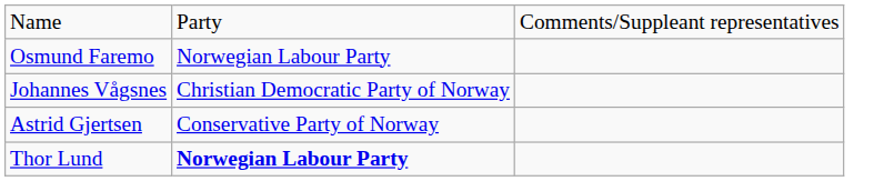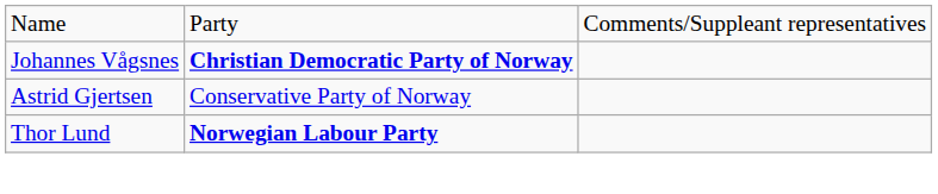 <table class="wikitable">
 <tr>
 <td>Name</td>
 <td>Party</td>
 <td>Comments/Suppleant representatives</td>
 </tr>
 <tr>
-<td><a href='#'>Osmund Faremo</a></td>
-<td><a href='#'>Norwegian Labour Party</a></td>
-<td></td>
-</tr>
-<tr>
 <td><a href='#'>Johannes Vågsnes</a></td>
-<td><a href='#'>Christian Democratic Party of Norway</a></td>
+<td><strong><a href='#'>Christian Democratic Party of Norway</a></strong></td>
 <td></td>
 </tr>
 <tr>
 <td><a href='#'>Astrid Gjertsen</a></td>
 <td><a href='#'>Conservative Party of Norway</a></td>
 <td></td>
 </tr>
 <tr>
 <td><a href='#'>Thor Lund</a></td>
 <td><strong><a href='#'>Norwegian Labour Party</a></strong></td>
 <td></td>
 </tr>
 </table>
